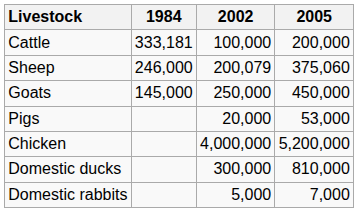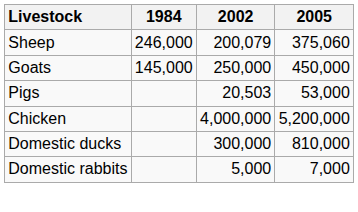 <table class="wikitable" style="float:right; clear:right; margin-left:1em; text-align:right">
 <tr>
 <th style="text-align:left;">Livestock</th>
 <th>1984</th>
 <th>2002</th>
 <th>2005</th>
-</tr>
-<tr>
-<td style="text-align:left;">Cattle</td>
-<td>333,181</td>
-<td>100,000</td>
-<td>200,000</td>
 </tr>
 <tr>
 <td style="text-align:left;">Sheep</td>
 <td>246,000</td>
 <td>200,079</td>
 <td>375,060</td>
 </tr>
 <tr>
 <td style="text-align:left;">Goats</td>
 <td>145,000</td>
 <td>250,000</td>
 <td>450,000</td>
 </tr>
 <tr>
 <td style="text-align:left;">Pigs</td>
 <td></td>
-<td>20,000</td>
+<td>20,503</td>
 <td>53,000</td>
 </tr>
 <tr>
 <td style="text-align:left;">Chicken</td>
 <td></td>
 <td>4,000,000</td>
 <td>5,200,000</td>
 </tr>
 <tr>
 <td style="text-align:left;">Domestic ducks</td>
 <td></td>
 <td>300,000</td>
 <td>810,000</td>
 </tr>
 <tr>
 <td style="text-align:left;">Domestic rabbits</td>
 <td></td>
 <td>5,000</td>
 <td>7,000</td>
 </tr>
 <tr>
 </tr>
 </table>
